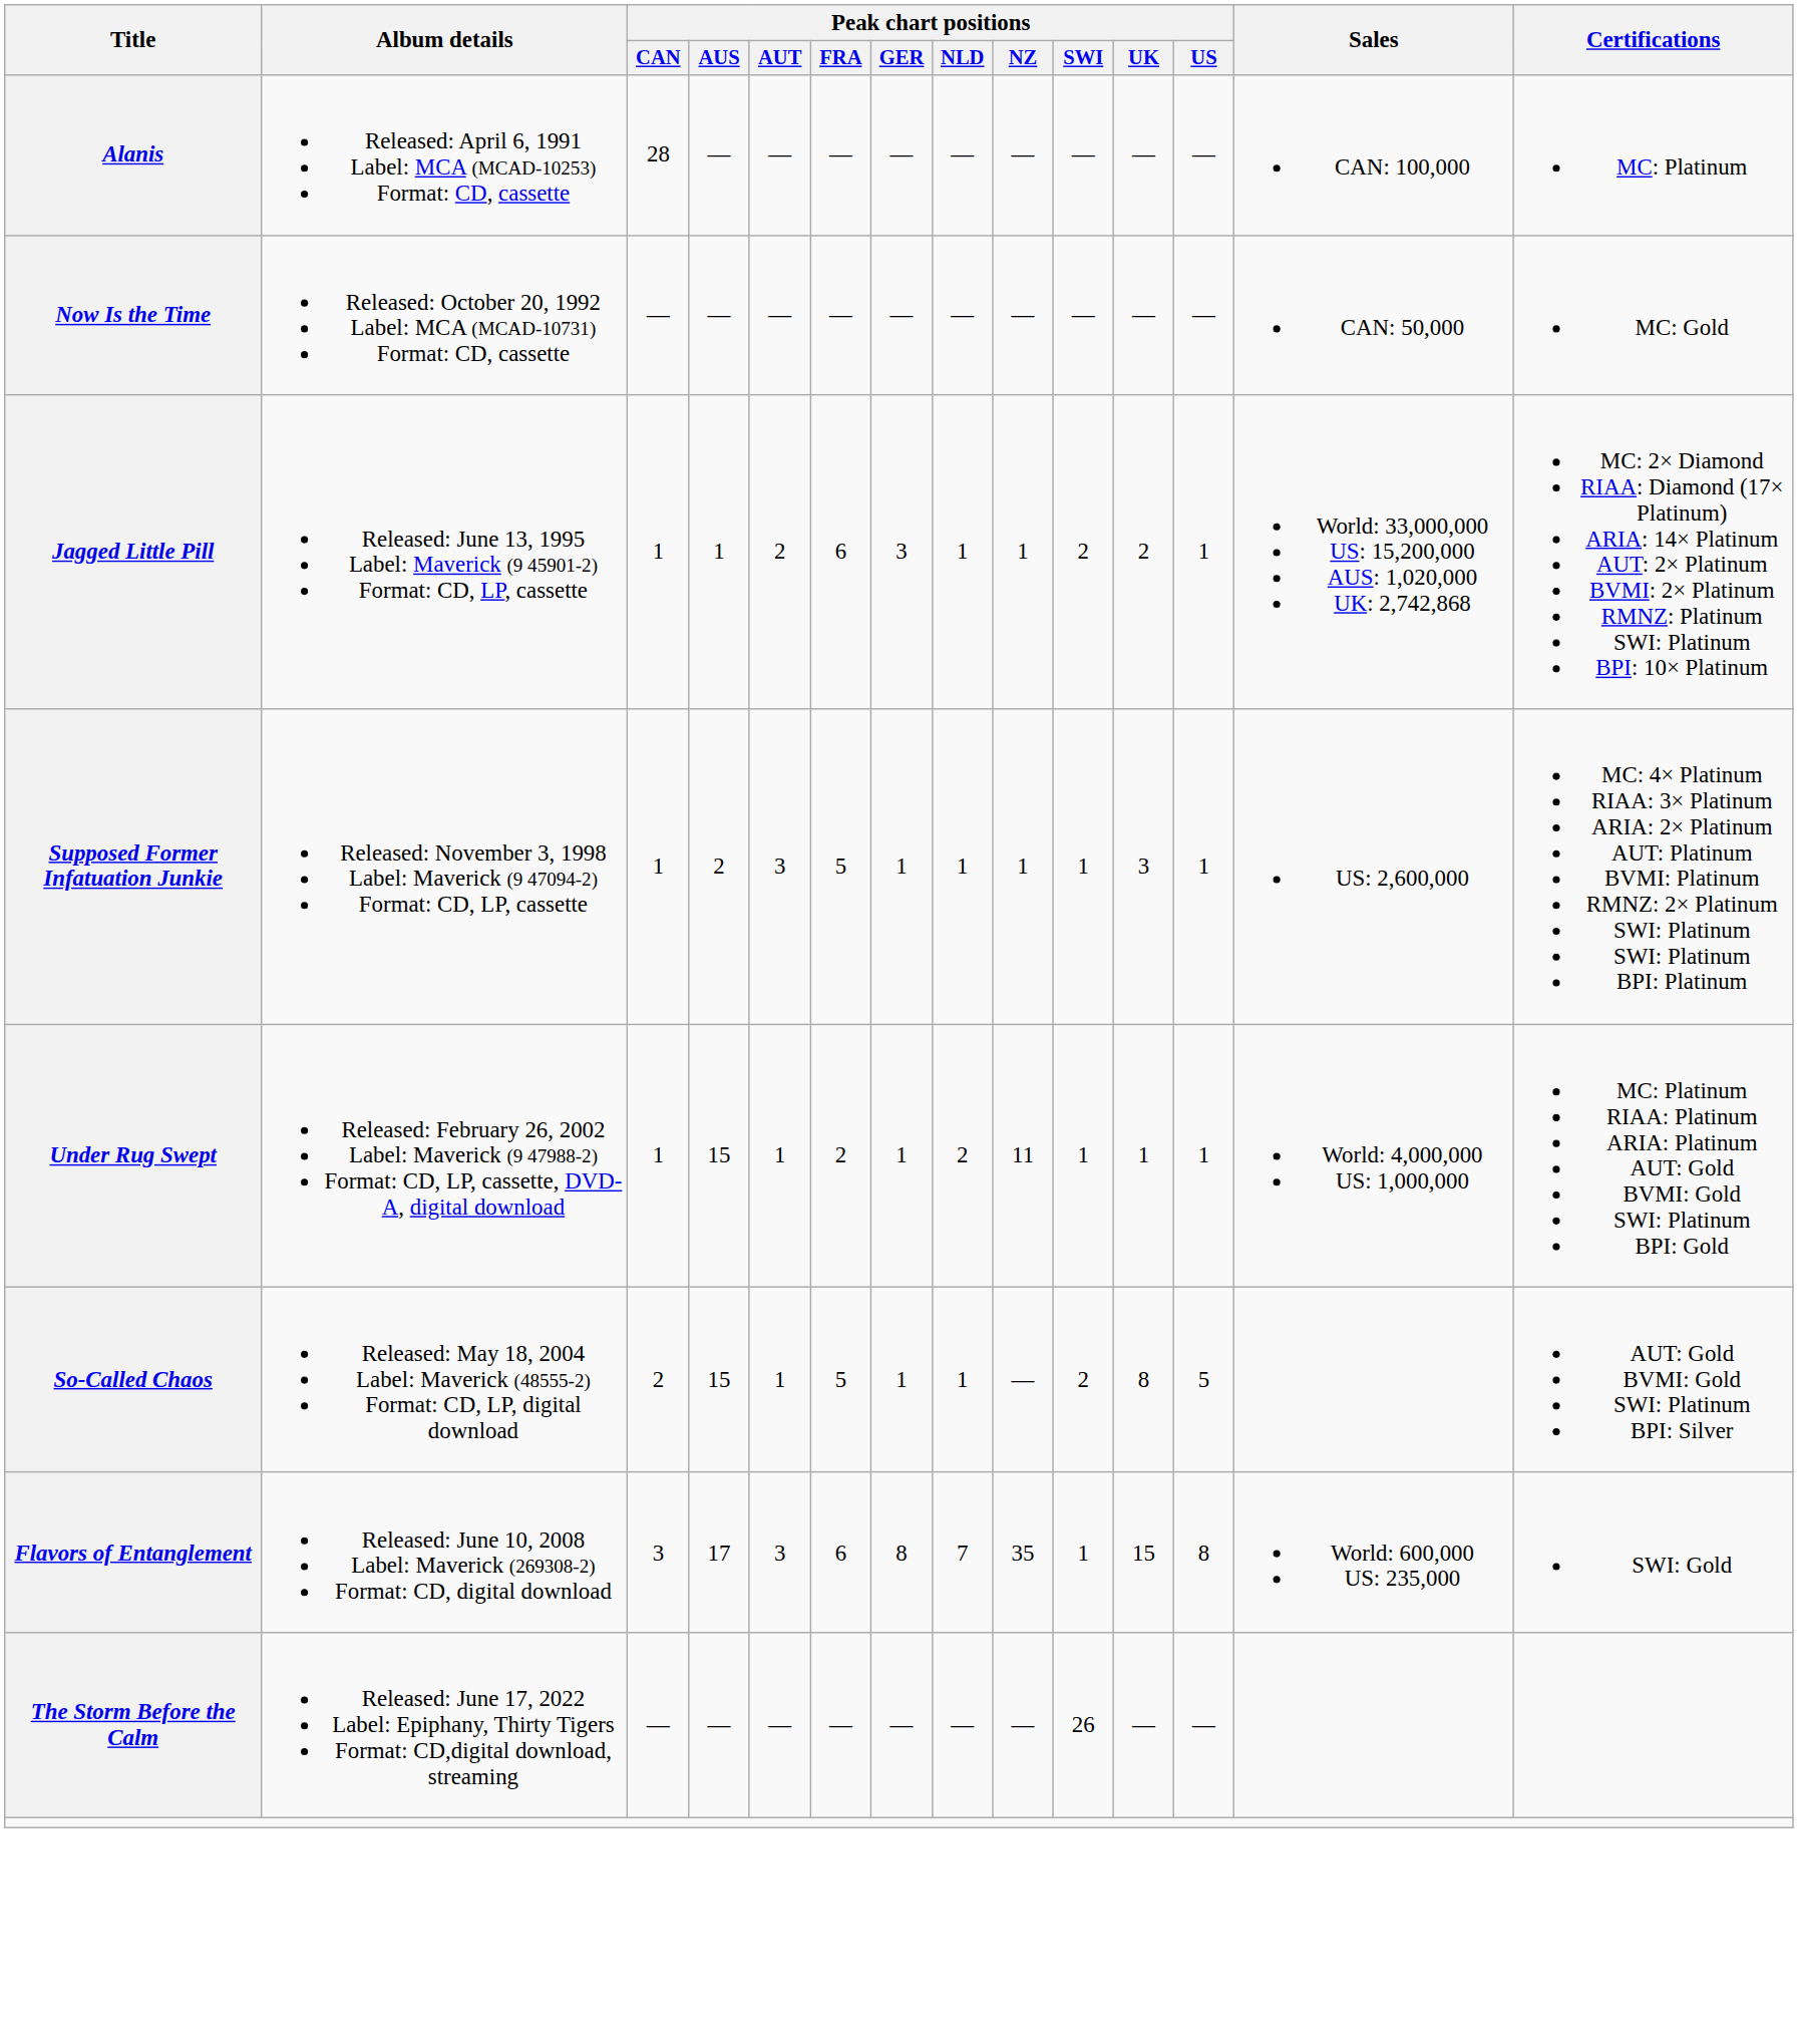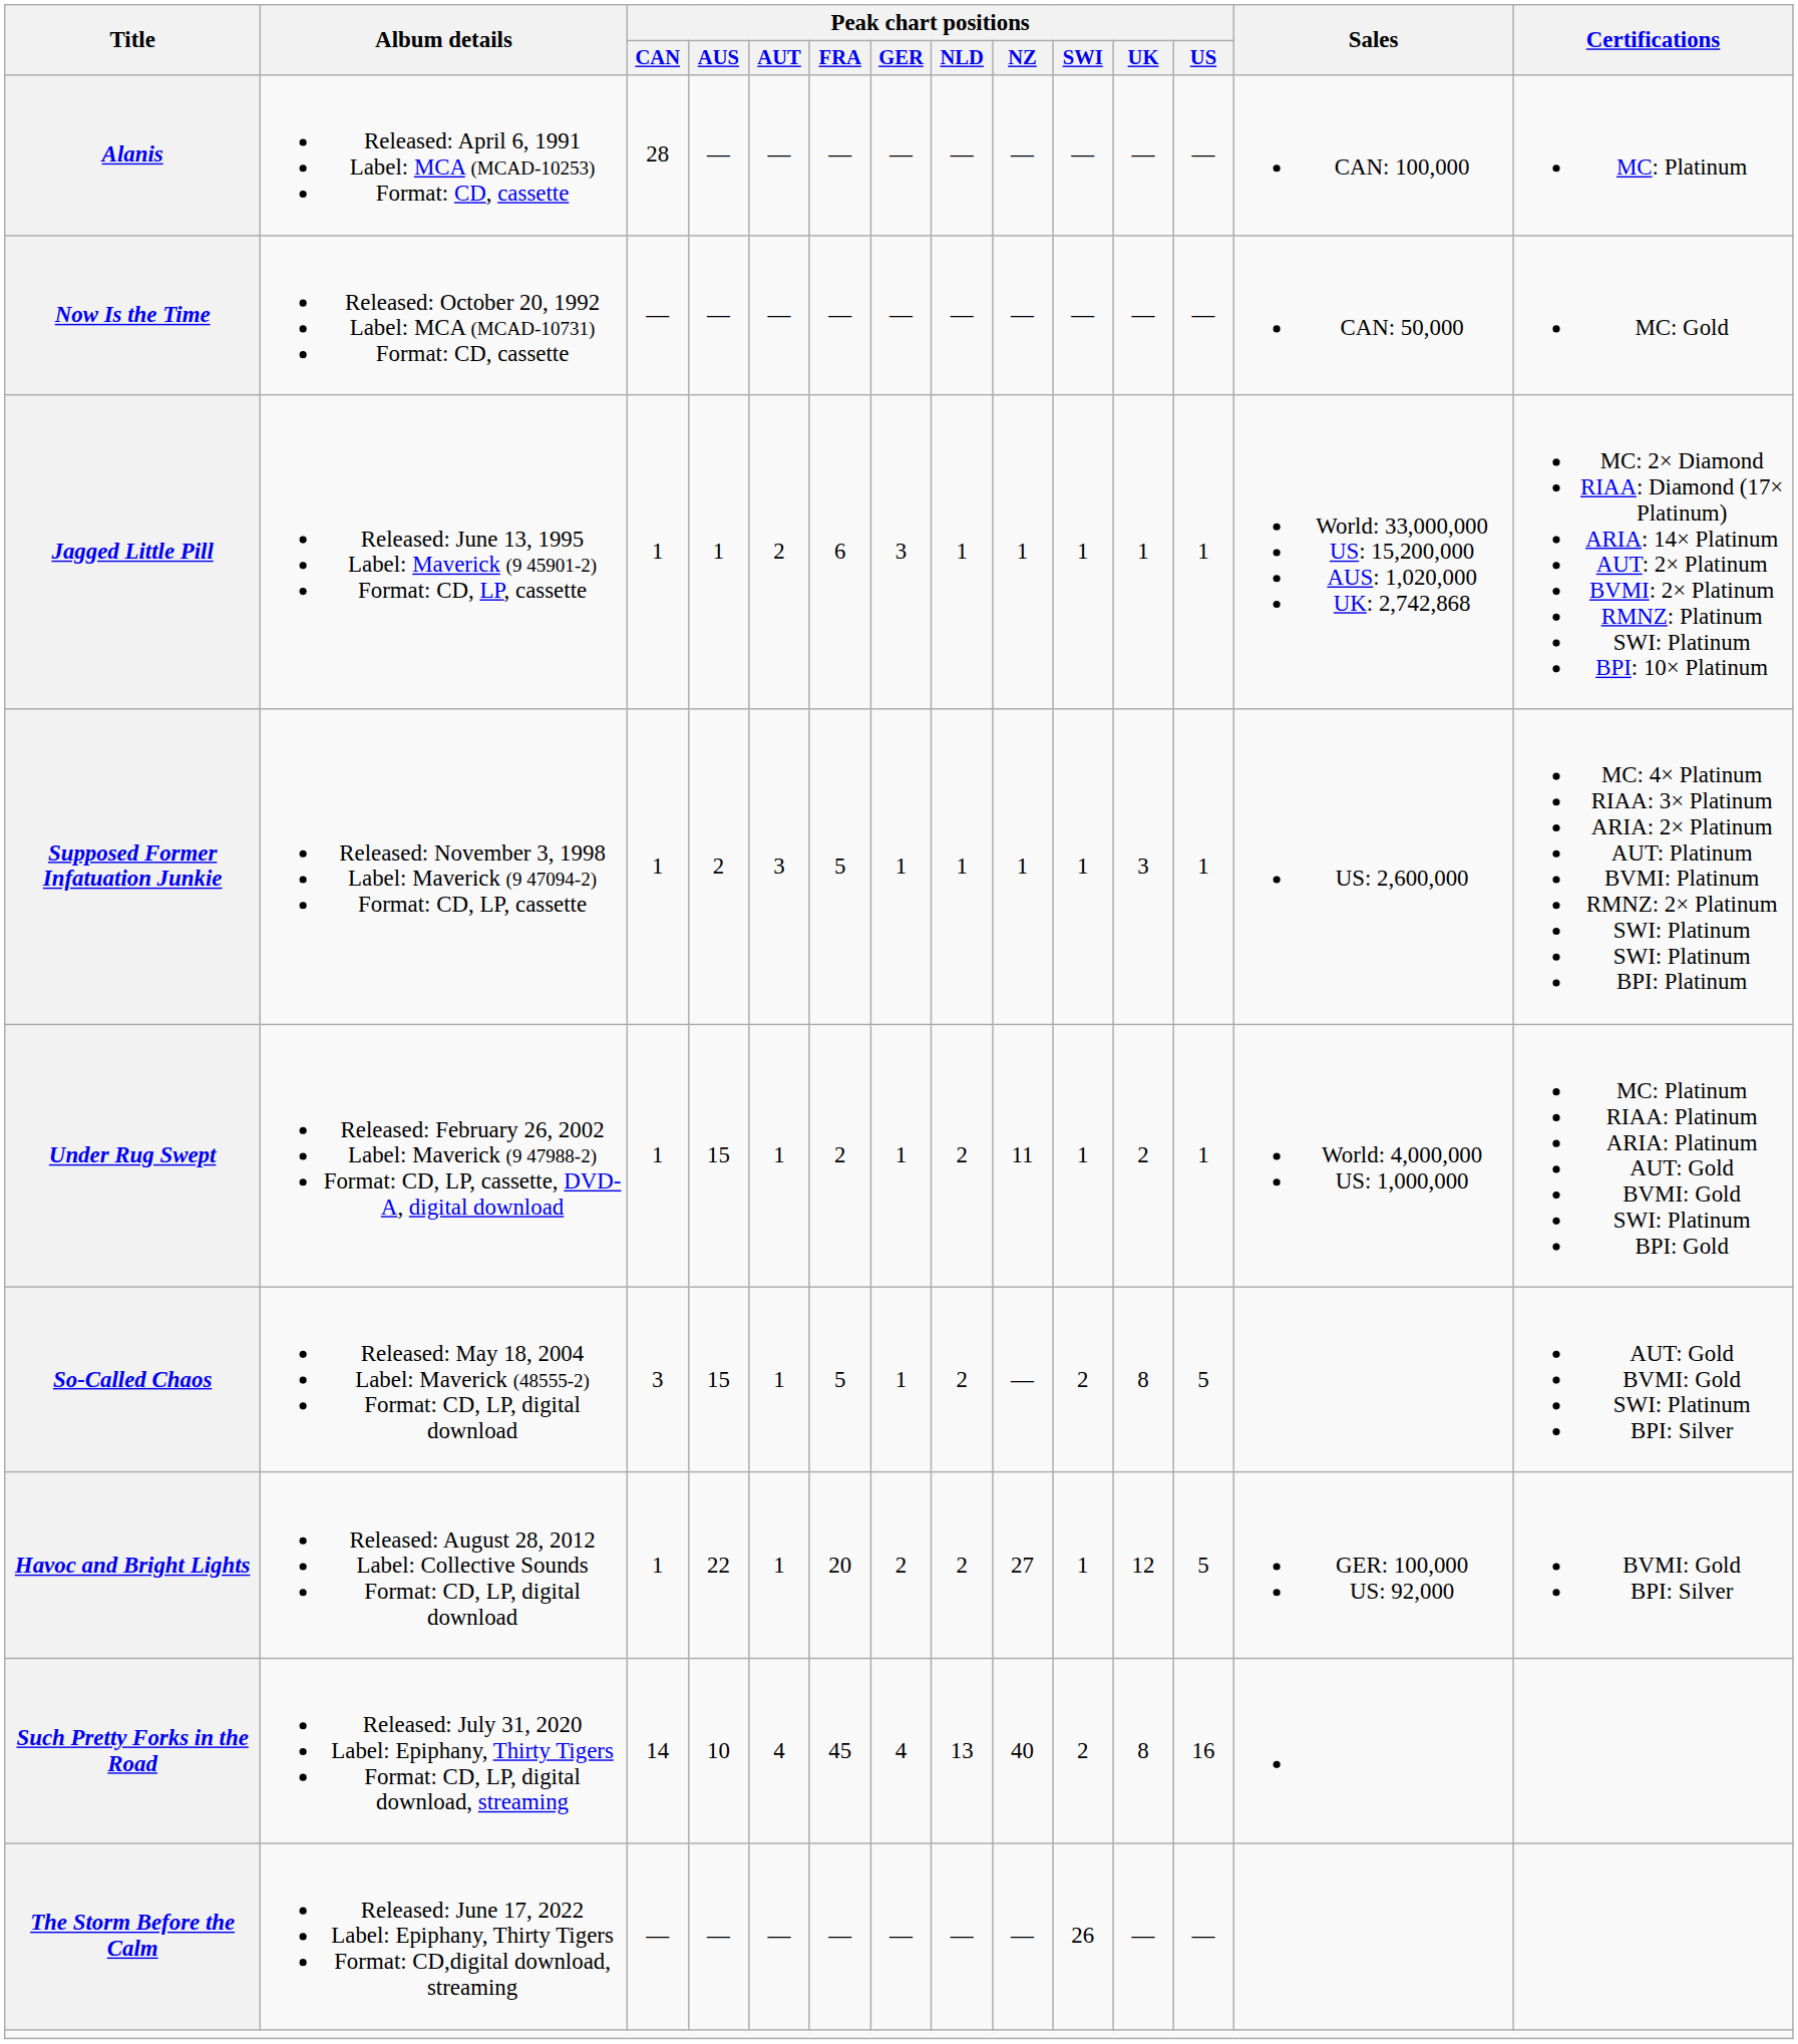 <table class="wikitable plainrowheaders" style="text-align:center; border:1">
 <tr>
 <th scope="col" rowspan="2" style="width:11em;">Title</th>
 <th scope="col" rowspan="2" style="width:16em;">Album details</th>
 <th scope="col" colspan="10">Peak chart positions</th>
 <th scope="col" rowspan="2" style="width:12em;">Sales</th>
 <th scope="col" rowspan="2" style="width:12em;"><a href='#'>Certifications</a></th>
 </tr>
 <tr>
 <th scope="col" style="width:2.5em;font-size:90%;"><a href='#'>CAN</a><br></th>
 <th scope="col" style="width:2.5em;font-size:90%;"><a href='#'>AUS</a><br></th>
 <th scope="col" style="width:2.5em;font-size:90%;"><a href='#'>AUT</a><br></th>
 <th scope="col" style="width:2.5em;font-size:90%;"><a href='#'>FRA</a><br></th>
 <th scope="col" style="width:2.5em;font-size:90%;"><a href='#'>GER</a><br></th>
 <th scope="col" style="width:2.5em;font-size:90%;"><a href='#'>NLD</a><br></th>
 <th scope="col" style="width:2.5em;font-size:90%;"><a href='#'>NZ</a><br></th>
 <th scope="col" style="width:2.5em;font-size:90%;"><a href='#'>SWI</a><br></th>
 <th scope="col" style="width:2.5em;font-size:90%;"><a href='#'>UK</a><br></th>
 <th scope="col" style="width:2.5em;font-size:90%;"><a href='#'>US</a><br></th>
 </tr>
 <tr>
 <th scope="row"><em><a href='#'>Alanis</a></em></th>
 <td><br><ul><li>Released: April 6, 1991</li><li>Label: <a href='#'>MCA</a> <small>(MCAD-10253)</small></li><li>Format: <a href='#'>CD</a>, <a href='#'>cassette</a></li></ul></td>
 <td>28</td>
 <td>—</td>
 <td>—</td>
 <td>—</td>
 <td>—</td>
 <td>—</td>
 <td>—</td>
 <td>—</td>
 <td>—</td>
 <td>—</td>
 <td><br><ul><li>CAN: 100,000</li></ul></td>
 <td><br><ul><li><a href='#'>MC</a>: Platinum</li></ul></td>
 </tr>
 <tr>
 <th scope="row"><em><a href='#'>Now Is the Time</a></em></th>
 <td><br><ul><li>Released: October 20, 1992</li><li>Label: MCA <small>(MCAD-10731)</small></li><li>Format: CD, cassette</li></ul></td>
 <td>—</td>
 <td>—</td>
 <td>—</td>
 <td>—</td>
 <td>—</td>
 <td>—</td>
 <td>—</td>
 <td>—</td>
 <td>—</td>
 <td>—</td>
 <td><br><ul><li>CAN: 50,000</li></ul></td>
 <td><br><ul><li>MC: Gold</li></ul></td>
 </tr>
 <tr>
 <th scope="row"><em><a href='#'>Jagged Little Pill</a></em></th>
 <td><br><ul><li>Released: June 13, 1995</li><li>Label: <a href='#'>Maverick</a> <small>(9 45901-2)</small></li><li>Format: CD, <a href='#'>LP</a>, cassette</li></ul></td>
 <td>1</td>
 <td>1</td>
 <td>2</td>
 <td>6</td>
 <td>3</td>
 <td>1</td>
 <td>1</td>
-<td>2</td>
-<td>2</td>
+<td>1</td>
+<td>1</td>
 <td>1</td>
 <td><br><ul><li>World: 33,000,000</li><li><a href='#'>US</a>: 15,200,000</li><li><a href='#'>AUS</a>: 1,020,000</li><li><a href='#'>UK</a>: 2,742,868</li></ul></td>
 <td><br><ul><li>MC: 2× Diamond</li><li><a href='#'>RIAA</a>: Diamond (17× Platinum)</li><li><a href='#'>ARIA</a>: 14× Platinum</li><li><a href='#'>AUT</a>: 2× Platinum</li><li><a href='#'>BVMI</a>: 2× Platinum</li><li><a href='#'>RMNZ</a>: Platinum</li><li>SWI: Platinum</li><li><a href='#'>BPI</a>: 10× Platinum</li></ul></td>
 </tr>
 <tr>
 <th scope="row"><em><a href='#'>Supposed Former Infatuation Junkie</a></em></th>
 <td><br><ul><li>Released: November 3, 1998</li><li>Label: Maverick <small>(9 47094-2)</small></li><li>Format: CD, LP, cassette</li></ul></td>
 <td>1</td>
 <td>2</td>
 <td>3</td>
 <td>5</td>
 <td>1</td>
 <td>1</td>
 <td>1</td>
 <td>1</td>
 <td>3</td>
 <td>1</td>
 <td><br><ul><li>US: 2,600,000</li></ul></td>
 <td><br><ul><li>MC: 4× Platinum</li><li>RIAA: 3× Platinum</li><li>ARIA: 2× Platinum</li><li>AUT: Platinum</li><li>BVMI: Platinum</li><li>RMNZ: 2× Platinum</li><li>SWI: Platinum</li><li>SWI: Platinum</li><li>BPI: Platinum</li></ul></td>
 </tr>
 <tr>
 <th scope="row"><em><a href='#'>Under Rug Swept</a></em></th>
 <td><br><ul><li>Released: February 26, 2002</li><li>Label: Maverick <small>(9 47988-2)</small></li><li>Format: CD, LP, cassette, <a href='#'>DVD-A</a>, <a href='#'>digital download</a></li></ul></td>
 <td>1</td>
 <td>15</td>
 <td>1</td>
 <td>2</td>
 <td>1</td>
 <td>2</td>
 <td>11</td>
 <td>1</td>
-<td>1</td>
+<td>2</td>
 <td>1</td>
 <td><br><ul><li>World: 4,000,000</li><li>US: 1,000,000</li></ul></td>
 <td><br><ul><li>MC: Platinum</li><li>RIAA: Platinum</li><li>ARIA: Platinum</li><li>AUT: Gold</li><li>BVMI: Gold</li><li>SWI: Platinum</li><li>BPI: Gold</li></ul></td>
 </tr>
 <tr>
 <th scope="row"><em><a href='#'>So-Called Chaos</a></em></th>
 <td><br><ul><li>Released: May 18, 2004</li><li>Label: Maverick <small>(48555-2)</small></li><li>Format: CD, LP, digital download</li></ul></td>
-<td>2</td>
+<td>3</td>
 <td>15</td>
 <td>1</td>
 <td>5</td>
 <td>1</td>
-<td>1</td>
+<td>2</td>
 <td>—</td>
 <td>2</td>
 <td>8</td>
 <td>5</td>
 <td></td>
 <td><br><ul><li>AUT: Gold</li><li>BVMI: Gold</li><li>SWI: Platinum</li><li>BPI: Silver</li></ul></td>
 </tr>
 <tr>
-<th scope="row"><em><a href='#'>Flavors of Entanglement</a></em></th>
-<td><br><ul><li>Released: June 10, 2008</li><li>Label: Maverick <small>(269308-2)</small></li><li>Format: CD, digital download</li></ul></td>
-<td>3</td>
-<td>17</td>
-<td>3</td>
-<td>6</td>
+<th scope="row"><em><a href='#'>Havoc and Bright Lights</a></em></th>
+<td><br><ul><li>Released: August 28, 2012</li><li>Label: Collective Sounds</li><li>Format: CD, LP, digital download</li></ul></td>
+<td>1</td>
+<td>22</td>
+<td>1</td>
+<td>20</td>
+<td>2</td>
+<td>2</td>
+<td>27</td>
+<td>1</td>
+<td>12</td>
+<td>5</td>
+<td><br><ul><li>GER: 100,000</li><li>US: 92,000</li></ul></td>
+<td><br><ul><li>BVMI: Gold</li><li>BPI: Silver</li></ul></td>
+</tr>
+<tr>
+<th scope="row"><em><a href='#'>Such Pretty Forks in the Road</a></em></th>
+<td><br><ul><li>Released: July 31, 2020</li><li>Label: Epiphany, <a href='#'>Thirty Tigers</a></li><li>Format: CD, LP, digital download, <a href='#'>streaming</a></li></ul></td>
+<td>14</td>
+<td>10</td>
+<td>4</td>
+<td>45</td>
+<td>4</td>
+<td>13</td>
+<td>40</td>
+<td>2</td>
 <td>8</td>
-<td>7</td>
-<td>35</td>
-<td>1</td>
-<td>15</td>
-<td>8</td>
-<td><br><ul><li>World: 600,000</li><li>US: 235,000</li></ul></td>
-<td><br><ul><li>SWI: Gold</li></ul></td>
+<td>16</td>
+<td><br><ul><li></li></ul></td>
+<td></td>
 </tr>
 <tr>
 <th scope="row"><em><a href='#'>The Storm Before the Calm</a></em></th>
 <td><br><ul><li>Released: June 17, 2022</li><li>Label: Epiphany, Thirty Tigers</li><li>Format: CD,digital download, streaming</li></ul></td>
 <td>—</td>
 <td>—</td>
 <td>—</td>
 <td>—</td>
 <td>—</td>
 <td>—</td>
 <td>—</td>
 <td>26</td>
 <td>—</td>
 <td>—</td>
 <td></td>
 <td></td>
 </tr>
 <tr>
 <td colspan="14" style="font-size:90%"></td>
 </tr>
 </table>
